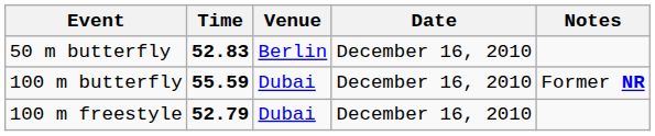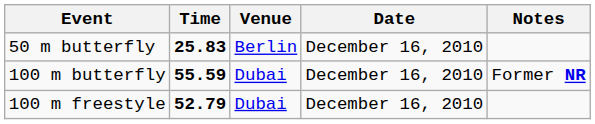 <table class="wikitable">
 <tr>
 <th>Event</th>
 <th>Time</th>
 <th>Venue</th>
 <th>Date</th>
 <th>Notes</th>
 </tr>
 <tr>
 <td>50 m butterfly</td>
-<td><strong>52.83</strong></td>
+<td><strong>25.83</strong></td>
 <td><a href='#'>Berlin</a></td>
 <td>December 16, 2010</td>
 <td></td>
 </tr>
 <tr>
 <td>100 m butterfly</td>
 <td><strong>55.59</strong></td>
 <td><a href='#'>Dubai</a></td>
 <td>December 16, 2010</td>
 <td>Former <strong><a href='#'>NR</a></strong></td>
 </tr>
 <tr>
 <td>100 m freestyle</td>
 <td><strong>52.79</strong></td>
 <td><a href='#'>Dubai</a></td>
 <td>December 16, 2010</td>
 <td></td>
 </tr>
 </table>
